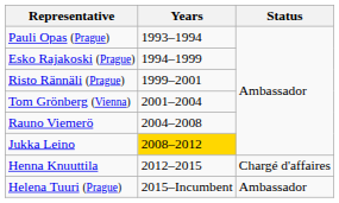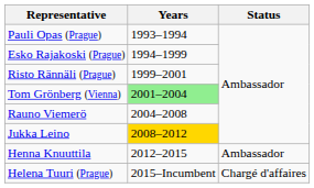 <table class="wikitable sortable">
 <tr>
 <th>Representative</th>
 <th>Years</th>
 <th>Status</th>
 </tr>
 <tr>
 <td><a href='#'>Pauli Opas</a> <small>(<a href='#'>Prague</a>)</small></td>
 <td>1993–1994</td>
 <td rowspan="6">Ambassador</td>
 </tr>
 <tr>
 <td><a href='#'>Esko Rajakoski</a> <small>(<a href='#'>Prague</a>)</small></td>
 <td>1994–1999</td>
 </tr>
 <tr>
 <td><a href='#'>Risto Rännäli</a> <small>(<a href='#'>Prague</a>)</small></td>
 <td>1999–2001</td>
 </tr>
 <tr>
 <td><a href='#'>Tom Grönberg</a> <small>(<a href='#'>Vienna</a>)</small></td>
-<td>2001–2004</td>
+<td style="background: lightgreen;">2001–2004</td>
 </tr>
 <tr>
 <td><a href='#'>Rauno Viemerö</a></td>
 <td>2004–2008</td>
 </tr>
 <tr>
 <td><a href='#'>Jukka Leino</a></td>
 <td style="background: gold;">2008–2012</td>
 </tr>
 <tr>
 <td><a href='#'>Henna Knuuttila</a></td>
 <td>2012–2015</td>
-<td>Chargé d'affaires</td>
+<td>Ambassador</td>
 </tr>
 <tr>
 <td><a href='#'>Helena Tuuri</a> <small>(<a href='#'>Prague</a>)</small></td>
 <td>2015–Incumbent</td>
-<td>Ambassador</td>
+<td>Chargé d'affaires</td>
 </tr>
 </table>
